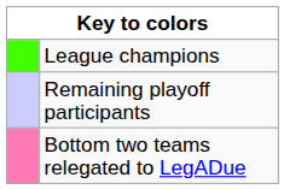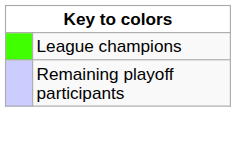 <table class="wikitable" width="200px" style="float:left; font-size:95%; margin-left:15px;">
 <tr>
 <td colspan="2" style="text-align:center" bgcolor="#FFFFFF" cellpadding="0" cellspacing="0"><strong>Key to colors</strong></td>
 </tr>
 <tr>
 <td style="background: #3fff00;">    </td>
 <td>League champions</td>
 </tr>
 <tr>
 <td style="background: #ccccff;">    </td>
 <td>Remaining playoff participants</td>
 </tr>
-<tr>
-<td style="background: #ff79b4;">    </td>
-<td>Bottom two teams relegated to <a href='#'>LegADue</a></td>
-</tr>
 </table>
